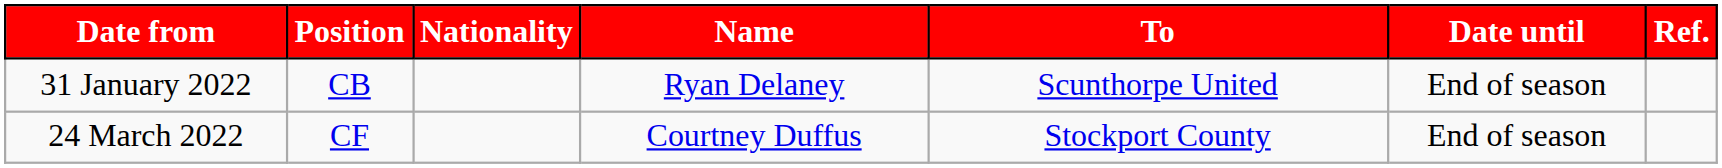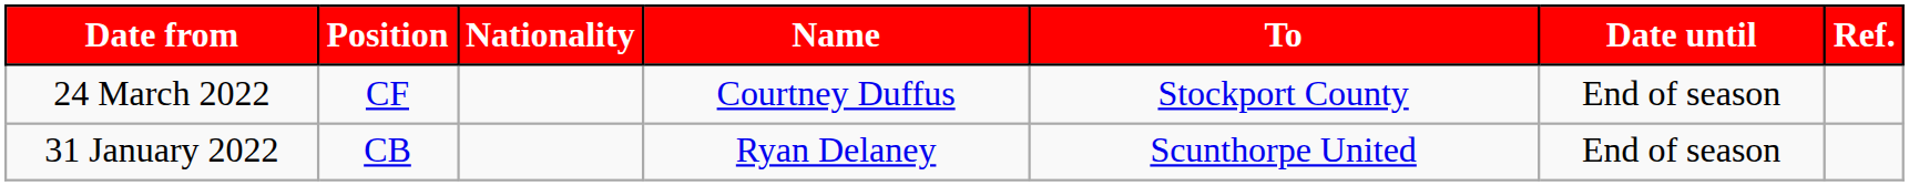 <table class="wikitable"  style="text-align:center; font-size:90%; ">
 <tr>
 <th style="background:#FF0000; color:#ffffff; border:1px solid #000000; width:120px;">Date from</th>
 <th style="background:#FF0000; color:#ffffff; border:1px solid #000000; width:50px;">Position</th>
 <th style="background:#FF0000; color:#ffffff; border:1px solid #000000; width:50px;">Nationality</th>
 <th style="background:#FF0000; color:#ffffff; border:1px solid #000000; width:150px;">Name</th>
 <th style="background:#FF0000; color:#ffffff; border:1px solid #000000; width:200px;">To</th>
 <th style="background:#FF0000; color:#ffffff; border:1px solid #000000; width:110px;">Date until</th>
 <th style="background:#FF0000; color:#ffffff; border:1px solid #000000;">Ref.</th>
 </tr>
 <tr>
+<td>24 March 2022</td>
+<td><a href='#'>CF</a></td>
+<td></td>
+<td><a href='#'>Courtney Duffus</a></td>
+<td> <a href='#'>Stockport County</a></td>
+<td>End of season</td>
+<td></td>
+</tr>
+<tr>
 <td>31 January 2022</td>
 <td><a href='#'>CB</a></td>
 <td></td>
 <td><a href='#'>Ryan Delaney</a></td>
 <td> <a href='#'>Scunthorpe United</a></td>
 <td>End of season</td>
 <td></td>
 </tr>
-<tr>
-<td>24 March 2022</td>
-<td><a href='#'>CF</a></td>
-<td></td>
-<td><a href='#'>Courtney Duffus</a></td>
-<td> <a href='#'>Stockport County</a></td>
-<td>End of season</td>
-<td></td>
-</tr>
 </table>
